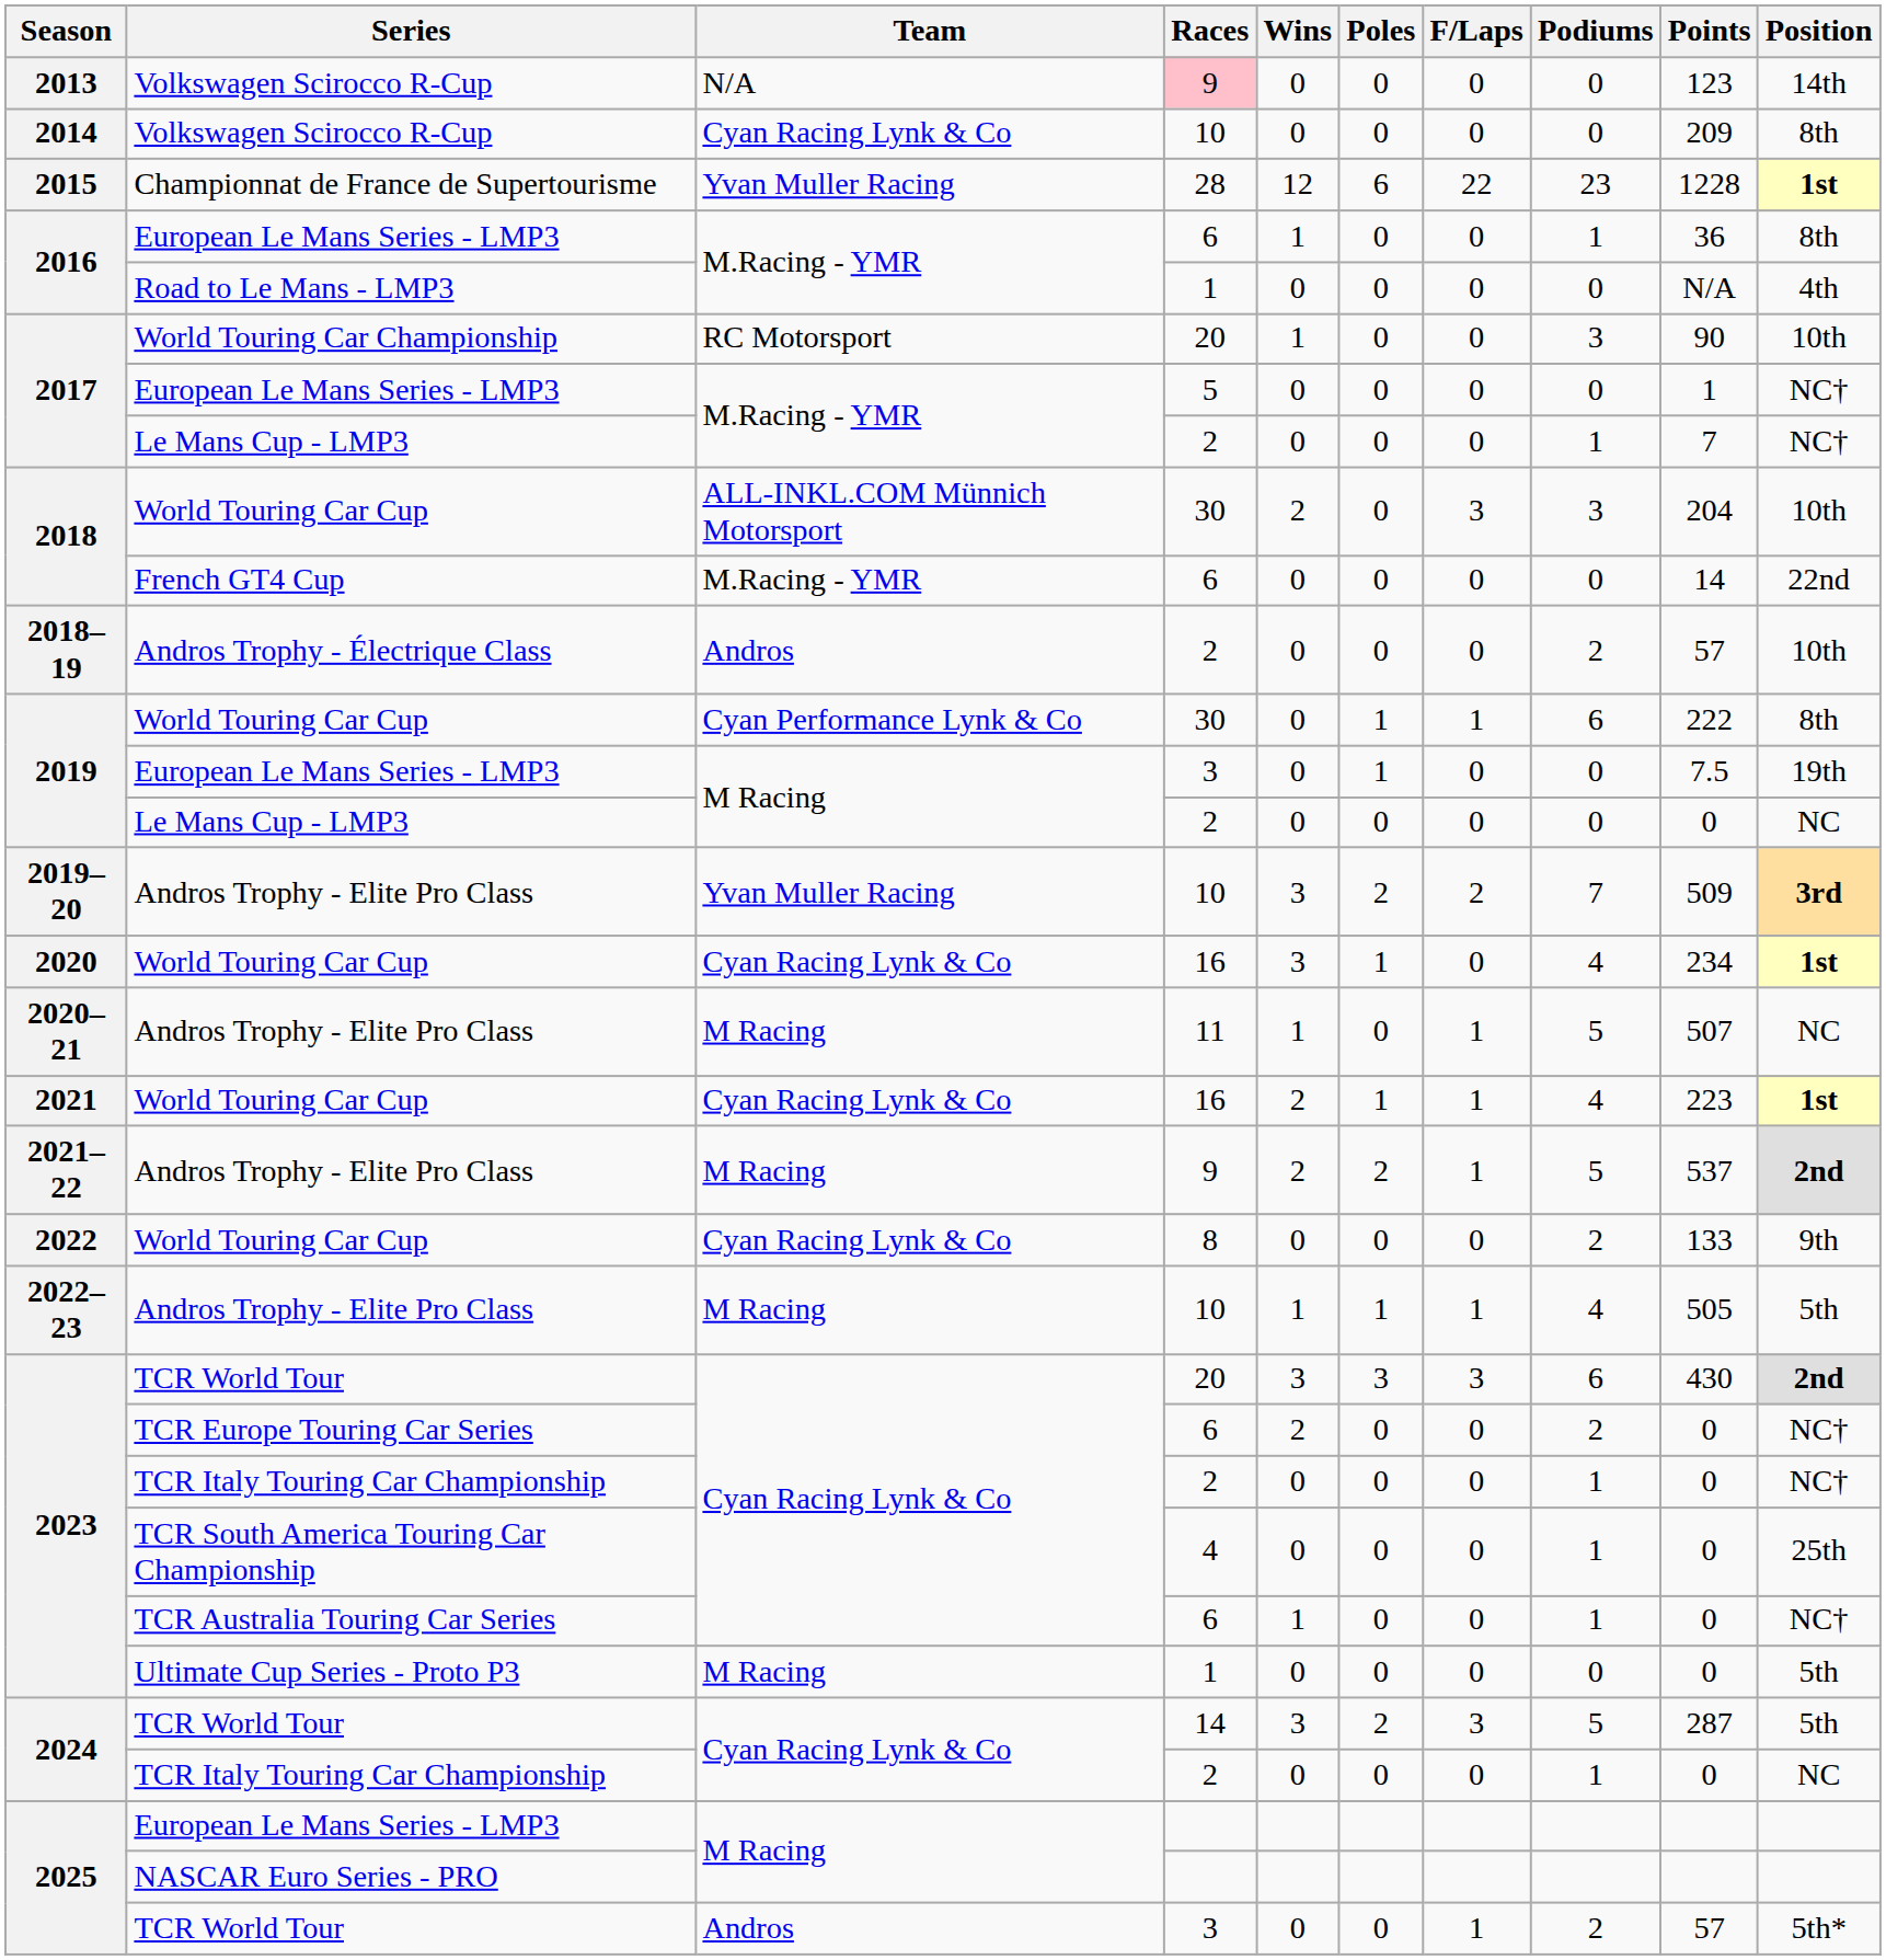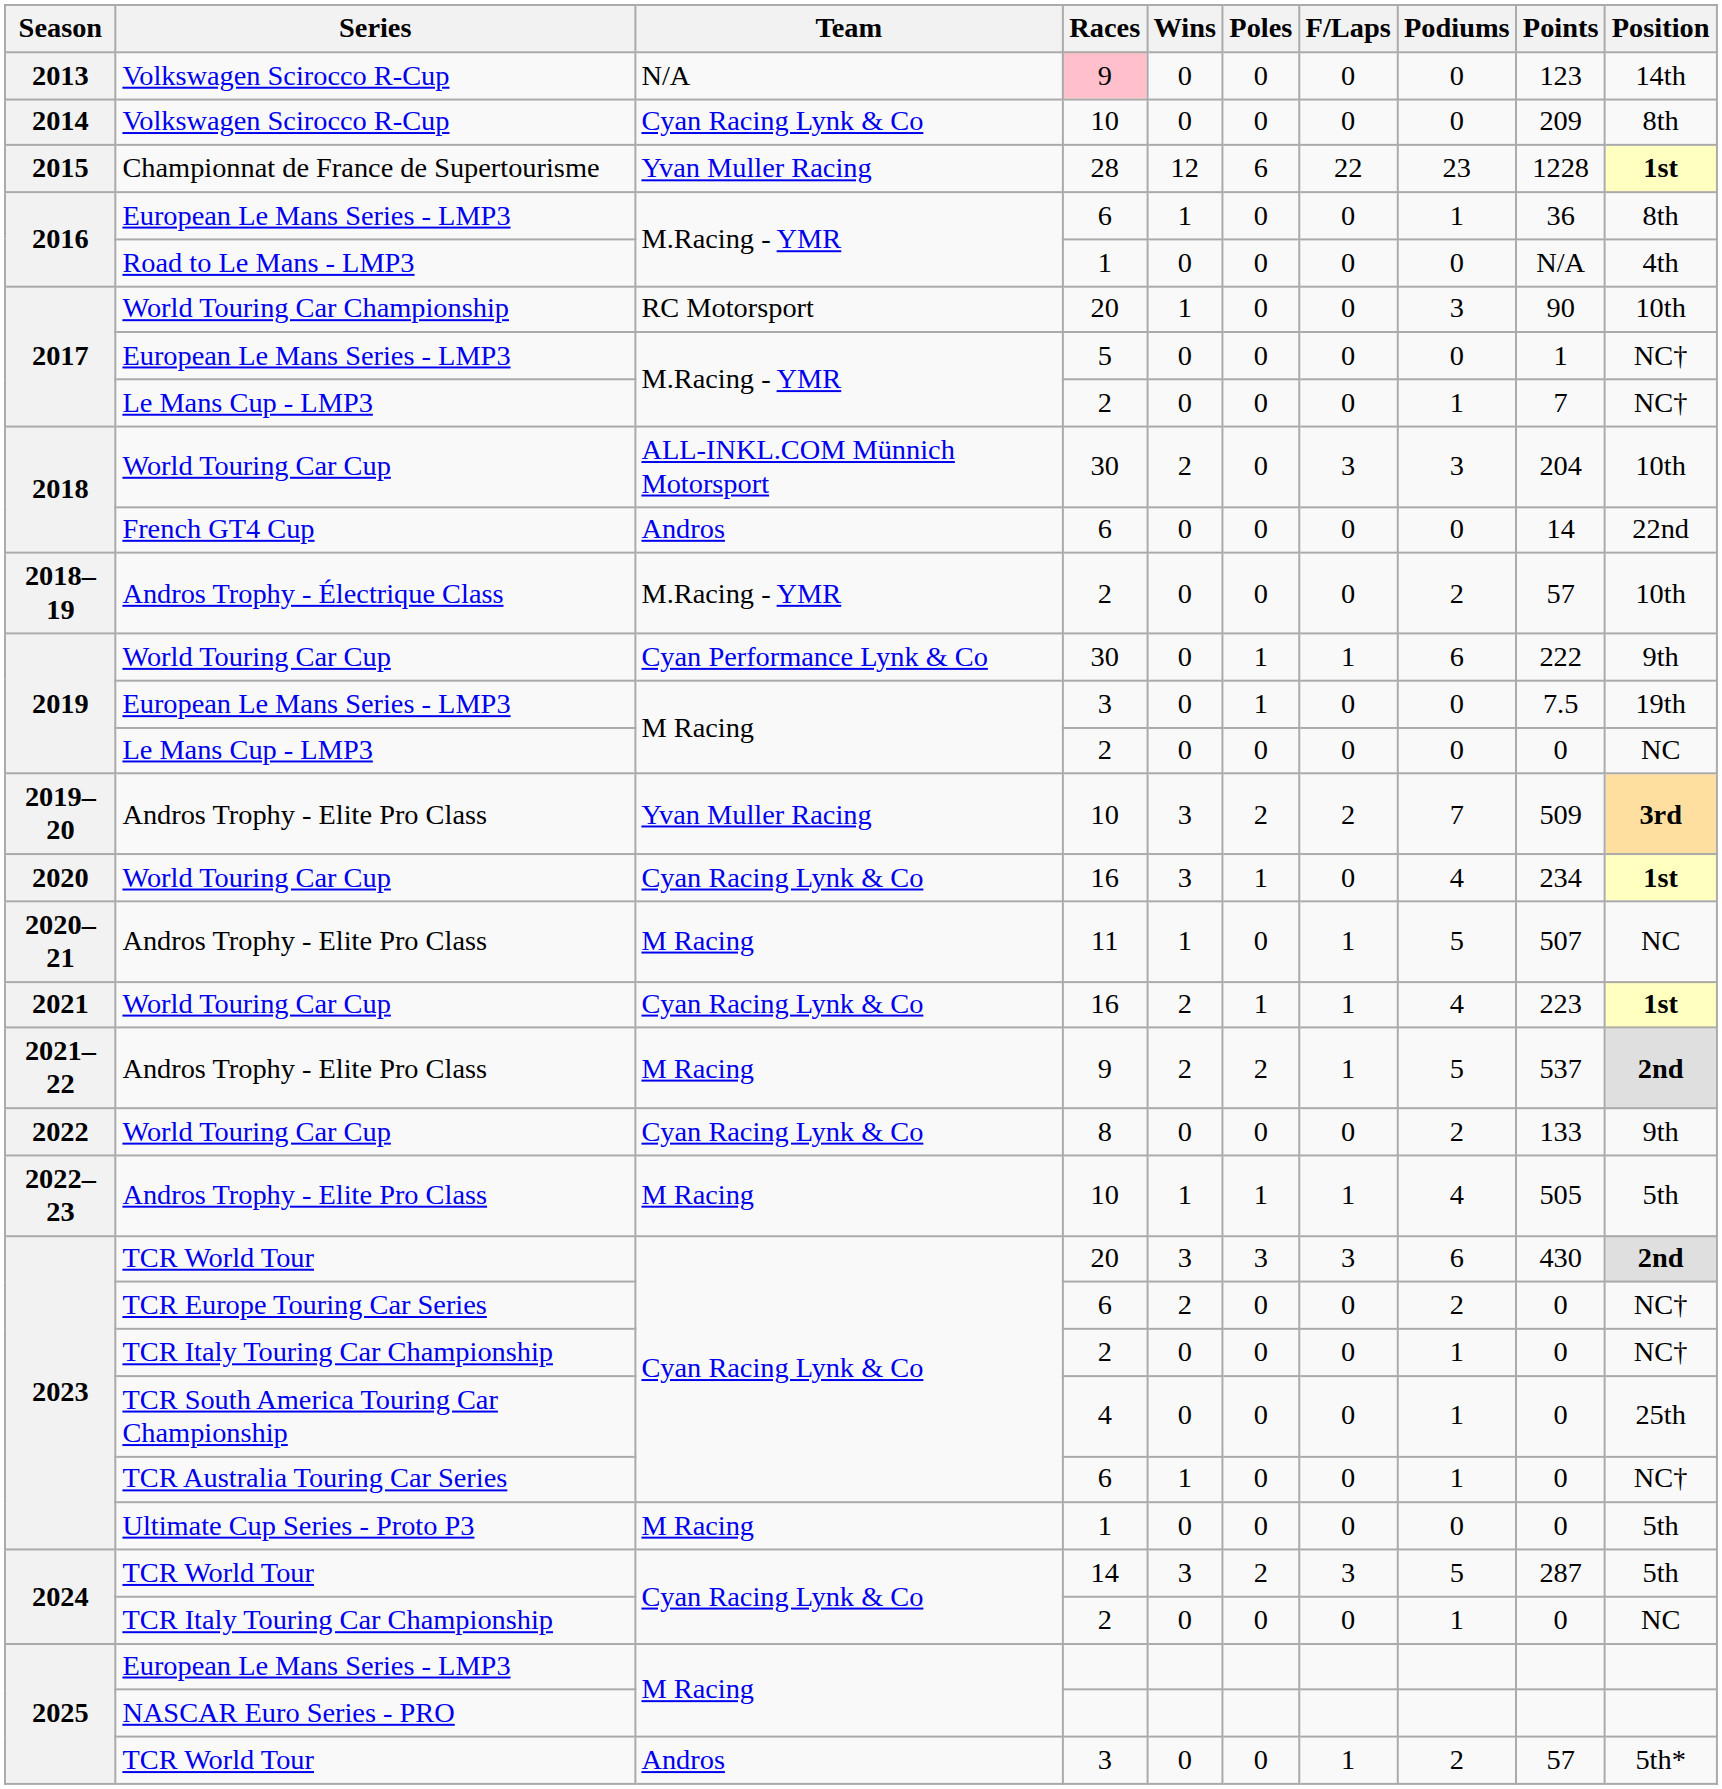 <table class="wikitable" style="font-size: 90%; text-align:center">
 <tr>
 <th>Season</th>
 <th>Series</th>
 <th>Team</th>
 <th>Races</th>
 <th>Wins</th>
 <th>Poles</th>
 <th>F/Laps</th>
 <th>Podiums</th>
 <th>Points</th>
 <th>Position</th>
 </tr>
 <tr>
 <th>2013</th>
 <td align=left><a href='#'>Volkswagen Scirocco R-Cup</a></td>
 <td align=left>N/A</td>
 <td style="background: pink;">9</td>
 <td>0</td>
 <td>0</td>
 <td>0</td>
 <td>0</td>
 <td>123</td>
 <td>14th</td>
 </tr>
 <tr>
 <th>2014</th>
 <td align=left><a href='#'>Volkswagen Scirocco R-Cup</a></td>
 <td align=left><a href='#'>Cyan Racing Lynk & Co</a></td>
 <td>10</td>
 <td>0</td>
 <td>0</td>
 <td>0</td>
 <td>0</td>
 <td>209</td>
 <td>8th</td>
 </tr>
 <tr>
 <th>2015</th>
 <td align=left>Championnat de France de Supertourisme</td>
 <td align=left><a href='#'>Yvan Muller Racing</a></td>
 <td>28</td>
 <td>12</td>
 <td>6</td>
 <td>22</td>
 <td>23</td>
 <td>1228</td>
 <td style="background:#FFFFBF;"><strong>1st</strong></td>
 </tr>
 <tr>
 <th rowspan="2">2016</th>
 <td align=left><a href='#'>European Le Mans Series - LMP3</a></td>
 <td rowspan="2" align="left">M.Racing - <a href='#'>YMR</a></td>
 <td>6</td>
 <td>1</td>
 <td>0</td>
 <td>0</td>
 <td>1</td>
 <td>36</td>
 <td>8th</td>
 </tr>
 <tr>
 <td align=left><a href='#'>Road to Le Mans - LMP3</a></td>
 <td>1</td>
 <td>0</td>
 <td>0</td>
 <td>0</td>
 <td>0</td>
 <td>N/A</td>
 <td>4th</td>
 </tr>
 <tr>
 <th rowspan=3>2017</th>
 <td align=left><a href='#'>World Touring Car Championship</a></td>
 <td align=left>RC Motorsport</td>
 <td>20</td>
 <td>1</td>
 <td>0</td>
 <td>0</td>
 <td>3</td>
 <td>90</td>
 <td>10th</td>
 </tr>
 <tr>
 <td align=left><a href='#'>European Le Mans Series - LMP3</a></td>
 <td align=left rowspan=2>M.Racing - <a href='#'>YMR</a></td>
 <td>5</td>
 <td>0</td>
 <td>0</td>
 <td>0</td>
 <td>0</td>
 <td>1</td>
 <td>NC†</td>
 </tr>
 <tr>
 <td align=left><a href='#'>Le Mans Cup - LMP3</a></td>
 <td>2</td>
 <td>0</td>
 <td>0</td>
 <td>0</td>
 <td>1</td>
 <td>7</td>
 <td>NC†</td>
 </tr>
 <tr>
 <th rowspan=2>2018</th>
 <td align=left><a href='#'>World Touring Car Cup</a></td>
 <td align=left><a href='#'>ALL-INKL.COM Münnich Motorsport</a></td>
 <td>30</td>
 <td>2</td>
 <td>0</td>
 <td>3</td>
 <td>3</td>
 <td>204</td>
 <td>10th</td>
 </tr>
 <tr>
 <td align=left><a href='#'>French GT4 Cup</a></td>
-<td align=left>M.Racing - <a href='#'>YMR</a></td>
+<td align=left><a href='#'>Andros</a></td>
 <td>6</td>
 <td>0</td>
 <td>0</td>
 <td>0</td>
 <td>0</td>
 <td>14</td>
 <td>22nd</td>
 </tr>
 <tr>
 <th>2018–19</th>
 <td align=left><a href='#'>Andros Trophy - Électrique Class</a></td>
-<td align=left><a href='#'>Andros</a></td>
+<td align=left>M.Racing - <a href='#'>YMR</a></td>
 <td>2</td>
 <td>0</td>
 <td>0</td>
 <td>0</td>
 <td>2</td>
 <td>57</td>
 <td>10th</td>
 </tr>
 <tr>
 <th rowspan=3>2019</th>
 <td align=left><a href='#'>World Touring Car Cup</a></td>
 <td align=left><a href='#'>Cyan Performance Lynk & Co</a></td>
 <td>30</td>
 <td>0</td>
 <td>1</td>
 <td>1</td>
 <td>6</td>
 <td>222</td>
-<td>8th</td>
+<td>9th</td>
 </tr>
 <tr>
 <td align=left><a href='#'>European Le Mans Series - LMP3</a></td>
 <td align=left rowspan=2>M Racing</td>
 <td>3</td>
 <td>0</td>
 <td>1</td>
 <td>0</td>
 <td>0</td>
 <td>7.5</td>
 <td>19th</td>
 </tr>
 <tr>
 <td align=left><a href='#'>Le Mans Cup - LMP3</a></td>
 <td>2</td>
 <td>0</td>
 <td>0</td>
 <td>0</td>
 <td>0</td>
 <td>0</td>
 <td>NC</td>
 </tr>
 <tr>
 <th>2019–20</th>
 <td align=left>Andros Trophy - Elite Pro Class</td>
 <td align=left><a href='#'>Yvan Muller Racing</a></td>
 <td>10</td>
 <td>3</td>
 <td>2</td>
 <td>2</td>
 <td>7</td>
 <td>509</td>
 <td style="background:#FFDF9F;"><strong>3rd</strong></td>
 </tr>
 <tr>
 <th>2020</th>
 <td align=left><a href='#'>World Touring Car Cup</a></td>
 <td align=left><a href='#'>Cyan Racing Lynk & Co</a></td>
 <td>16</td>
 <td>3</td>
 <td>1</td>
 <td>0</td>
 <td>4</td>
 <td>234</td>
 <td style="background:#FFFFBF;"><strong>1st</strong></td>
 </tr>
 <tr>
 <th>2020–21</th>
 <td align=left>Andros Trophy - Elite Pro Class</td>
 <td align=left><a href='#'>M Racing</a></td>
 <td>11</td>
 <td>1</td>
 <td>0</td>
 <td>1</td>
 <td>5</td>
 <td>507</td>
 <td>NC</td>
 </tr>
 <tr>
 <th>2021</th>
 <td align=left><a href='#'>World Touring Car Cup</a></td>
 <td align=left><a href='#'>Cyan Racing Lynk & Co</a></td>
 <td>16</td>
 <td>2</td>
 <td>1</td>
 <td>1</td>
 <td>4</td>
 <td>223</td>
 <td style="background:#FFFFBF;"><strong>1st</strong></td>
 </tr>
 <tr>
 <th>2021–22</th>
 <td align=left>Andros Trophy - Elite Pro Class</td>
 <td align=left><a href='#'>M Racing</a></td>
 <td>9</td>
 <td>2</td>
 <td>2</td>
 <td>1</td>
 <td>5</td>
 <td>537</td>
 <td style="background:#DFDFDF;"><strong>2nd</strong></td>
 </tr>
 <tr>
 <th>2022</th>
 <td align=left><a href='#'>World Touring Car Cup</a></td>
 <td align=left><a href='#'>Cyan Racing Lynk & Co</a></td>
 <td>8</td>
 <td>0</td>
 <td>0</td>
 <td>0</td>
 <td>2</td>
 <td>133</td>
 <td>9th</td>
 </tr>
 <tr>
 <th>2022–23</th>
 <td align=left><a href='#'>Andros Trophy - Elite Pro Class</a></td>
 <td align=left><a href='#'>M Racing</a></td>
 <td>10</td>
 <td>1</td>
 <td>1</td>
 <td>1</td>
 <td>4</td>
 <td>505</td>
 <td>5th</td>
 </tr>
 <tr>
 <th rowspan="6">2023</th>
 <td align=left><a href='#'>TCR World Tour</a></td>
 <td rowspan="5" align="left"><a href='#'>Cyan Racing Lynk & Co</a></td>
 <td>20</td>
 <td>3</td>
 <td>3</td>
 <td>3</td>
 <td>6</td>
 <td>430</td>
 <td style="background:#DFDFDF;"><strong>2nd</strong></td>
 </tr>
 <tr>
 <td align=left><a href='#'>TCR Europe Touring Car Series</a></td>
 <td>6</td>
 <td>2</td>
 <td>0</td>
 <td>0</td>
 <td>2</td>
 <td>0</td>
 <td>NC†</td>
 </tr>
 <tr>
 <td align=left><a href='#'>TCR Italy Touring Car Championship</a></td>
 <td>2</td>
 <td>0</td>
 <td>0</td>
 <td>0</td>
 <td>1</td>
 <td>0</td>
 <td>NC†</td>
 </tr>
 <tr>
 <td align=left><a href='#'>TCR South America Touring Car Championship</a></td>
 <td>4</td>
 <td>0</td>
 <td>0</td>
 <td>0</td>
 <td>1</td>
 <td>0</td>
 <td>25th</td>
 </tr>
 <tr>
 <td align=left><a href='#'>TCR Australia Touring Car Series</a></td>
 <td>6</td>
 <td>1</td>
 <td>0</td>
 <td>0</td>
 <td>1</td>
 <td>0</td>
 <td>NC†</td>
 </tr>
 <tr>
 <td align="left"><a href='#'>Ultimate Cup Series - Proto P3</a></td>
 <td align="left"><a href='#'>M Racing</a></td>
 <td>1</td>
 <td>0</td>
 <td>0</td>
 <td>0</td>
 <td>0</td>
 <td>0</td>
 <td>5th</td>
 </tr>
 <tr>
 <th rowspan="2">2024</th>
 <td align=left><a href='#'>TCR World Tour</a></td>
 <td rowspan="2" align=left><a href='#'>Cyan Racing Lynk & Co</a></td>
 <td>14</td>
 <td>3</td>
 <td>2</td>
 <td>3</td>
 <td>5</td>
 <td>287</td>
 <td>5th</td>
 </tr>
 <tr>
 <td align=left><a href='#'>TCR Italy Touring Car Championship</a></td>
 <td>2</td>
 <td>0</td>
 <td>0</td>
 <td>0</td>
 <td>1</td>
 <td>0</td>
 <td>NC</td>
 </tr>
 <tr>
 <th rowspan="3">2025</th>
 <td align=left><a href='#'>European Le Mans Series - LMP3</a></td>
 <td rowspan="2" align="left"><a href='#'>M Racing</a></td>
 <td></td>
 <td></td>
 <td></td>
 <td></td>
 <td></td>
 <td></td>
 <td></td>
 </tr>
 <tr>
 <td align=left><a href='#'>NASCAR Euro Series - PRO</a></td>
 <td></td>
 <td></td>
 <td></td>
 <td></td>
 <td></td>
 <td></td>
 <td></td>
 </tr>
 <tr>
 <td align=left><a href='#'>TCR World Tour</a></td>
 <td align=left><a href='#'>Andros</a></td>
 <td>3</td>
 <td>0</td>
 <td>0</td>
 <td>1</td>
 <td>2</td>
 <td>57</td>
 <td>5th*</td>
 </tr>
 </table>
